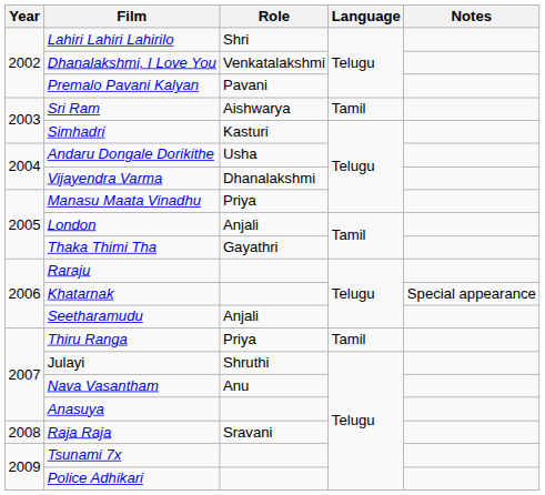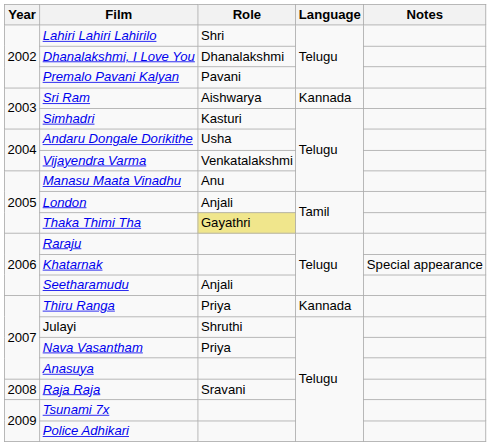 <table class="wikitable sortable">
 <tr>
 <th>Year</th>
 <th>Film</th>
 <th>Role</th>
 <th>Language</th>
 <th>Notes</th>
 </tr>
 <tr>
 <td rowspan="3">2002</td>
 <td><em><a href='#'>Lahiri Lahiri Lahirilo</a></em></td>
 <td>Shri</td>
 <td rowspan="3">Telugu</td>
 <td></td>
 </tr>
 <tr>
 <td><em><a href='#'>Dhanalakshmi, I Love You</a></em></td>
-<td>Venkatalakshmi</td>
+<td>Dhanalakshmi</td>
 <td></td>
 </tr>
 <tr>
 <td><em><a href='#'>Premalo Pavani Kalyan</a></em></td>
 <td>Pavani</td>
 <td></td>
 </tr>
 <tr>
 <td rowspan="2">2003</td>
 <td><em><a href='#'>Sri Ram</a></em></td>
 <td>Aishwarya</td>
-<td>Tamil</td>
+<td>Kannada</td>
 <td></td>
 </tr>
 <tr>
 <td><em><a href='#'>Simhadri</a></em></td>
 <td>Kasturi</td>
 <td rowspan="4">Telugu</td>
 <td></td>
 </tr>
 <tr>
 <td rowspan="2">2004</td>
 <td><em><a href='#'>Andaru Dongale Dorikithe</a></em></td>
 <td>Usha</td>
 <td></td>
 </tr>
 <tr>
 <td><em><a href='#'>Vijayendra Varma</a></em></td>
-<td>Dhanalakshmi</td>
+<td>Venkatalakshmi</td>
 <td></td>
 </tr>
 <tr>
 <td rowspan="3">2005</td>
 <td><em><a href='#'>Manasu Maata Vinadhu</a></em></td>
-<td>Priya</td>
+<td>Anu</td>
 <td></td>
 </tr>
 <tr>
 <td><em><a href='#'>London</a></em></td>
 <td>Anjali</td>
 <td rowspan="2">Tamil</td>
 <td></td>
 </tr>
 <tr>
 <td><em><a href='#'>Thaka Thimi Tha</a></em></td>
-<td>Gayathri</td>
+<td style="background: khaki;">Gayathri</td>
 <td></td>
 </tr>
 <tr>
 <td rowspan="3">2006</td>
 <td><em><a href='#'>Raraju</a></em></td>
 <td></td>
 <td rowspan="3">Telugu</td>
 <td></td>
 </tr>
 <tr>
 <td><em><a href='#'>Khatarnak</a></em></td>
 <td></td>
 <td>Special appearance</td>
 </tr>
 <tr>
 <td><em><a href='#'>Seetharamudu</a></em></td>
 <td>Anjali</td>
 <td></td>
 </tr>
 <tr>
 <td rowspan="4">2007</td>
 <td><em><a href='#'>Thiru Ranga</a></em></td>
 <td>Priya</td>
-<td>Tamil</td>
+<td>Kannada</td>
 <td></td>
 </tr>
 <tr>
 <td>Julayi</td>
 <td>Shruthi</td>
 <td rowspan="6">Telugu</td>
 <td></td>
 </tr>
 <tr>
 <td><em><a href='#'>Nava Vasantham</a></em></td>
-<td>Anu</td>
+<td>Priya</td>
 <td></td>
 </tr>
 <tr>
 <td><em><a href='#'>Anasuya</a></em></td>
 <td></td>
 <td></td>
 </tr>
 <tr>
 <td>2008</td>
 <td><em><a href='#'>Raja Raja </a></em></td>
 <td>Sravani</td>
 <td></td>
 </tr>
 <tr>
 <td rowspan="2">2009</td>
 <td><em><a href='#'>Tsunami 7x</a></em></td>
 <td></td>
 <td></td>
 </tr>
 <tr>
 <td><em><a href='#'>Police Adhikari</a></em></td>
 <td></td>
 <td></td>
 </tr>
 </table>
